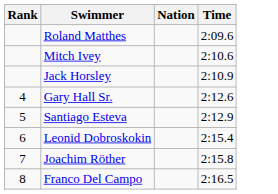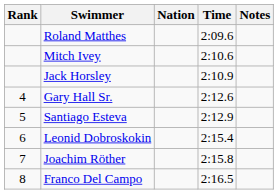 <table class="wikitable sortable" style="text-align:center">
 <tr>
 <th>Rank</th>
 <th>Swimmer</th>
 <th>Nation</th>
 <th>Time</th>
+<th>Notes</th>
 </tr>
 <tr>
 <td></td>
 <td align=left><a href='#'>Roland Matthes</a></td>
 <td align=left></td>
 <td>2:09.6</td>
+<td></td>
 </tr>
 <tr>
 <td></td>
 <td align=left><a href='#'>Mitch Ivey</a></td>
 <td align=left></td>
 <td>2:10.6</td>
+<td></td>
 </tr>
 <tr>
 <td></td>
 <td align=left><a href='#'>Jack Horsley</a></td>
 <td align=left></td>
 <td>2:10.9</td>
+<td></td>
 </tr>
 <tr>
 <td>4</td>
 <td align=left><a href='#'>Gary Hall Sr.</a></td>
 <td align=left></td>
 <td>2:12.6</td>
+<td></td>
 </tr>
 <tr>
 <td>5</td>
 <td align=left><a href='#'>Santiago Esteva</a></td>
 <td align=left></td>
 <td>2:12.9</td>
+<td></td>
 </tr>
 <tr>
 <td>6</td>
 <td align=left><a href='#'>Leonid Dobroskokin</a></td>
 <td align=left></td>
 <td>2:15.4</td>
+<td></td>
 </tr>
 <tr>
 <td>7</td>
 <td align=left><a href='#'>Joachim Röther</a></td>
 <td align=left></td>
 <td>2:15.8</td>
+<td></td>
 </tr>
 <tr>
 <td>8</td>
 <td align=left><a href='#'>Franco Del Campo</a></td>
 <td align=left></td>
 <td>2:16.5</td>
+<td></td>
 </tr>
 </table>
